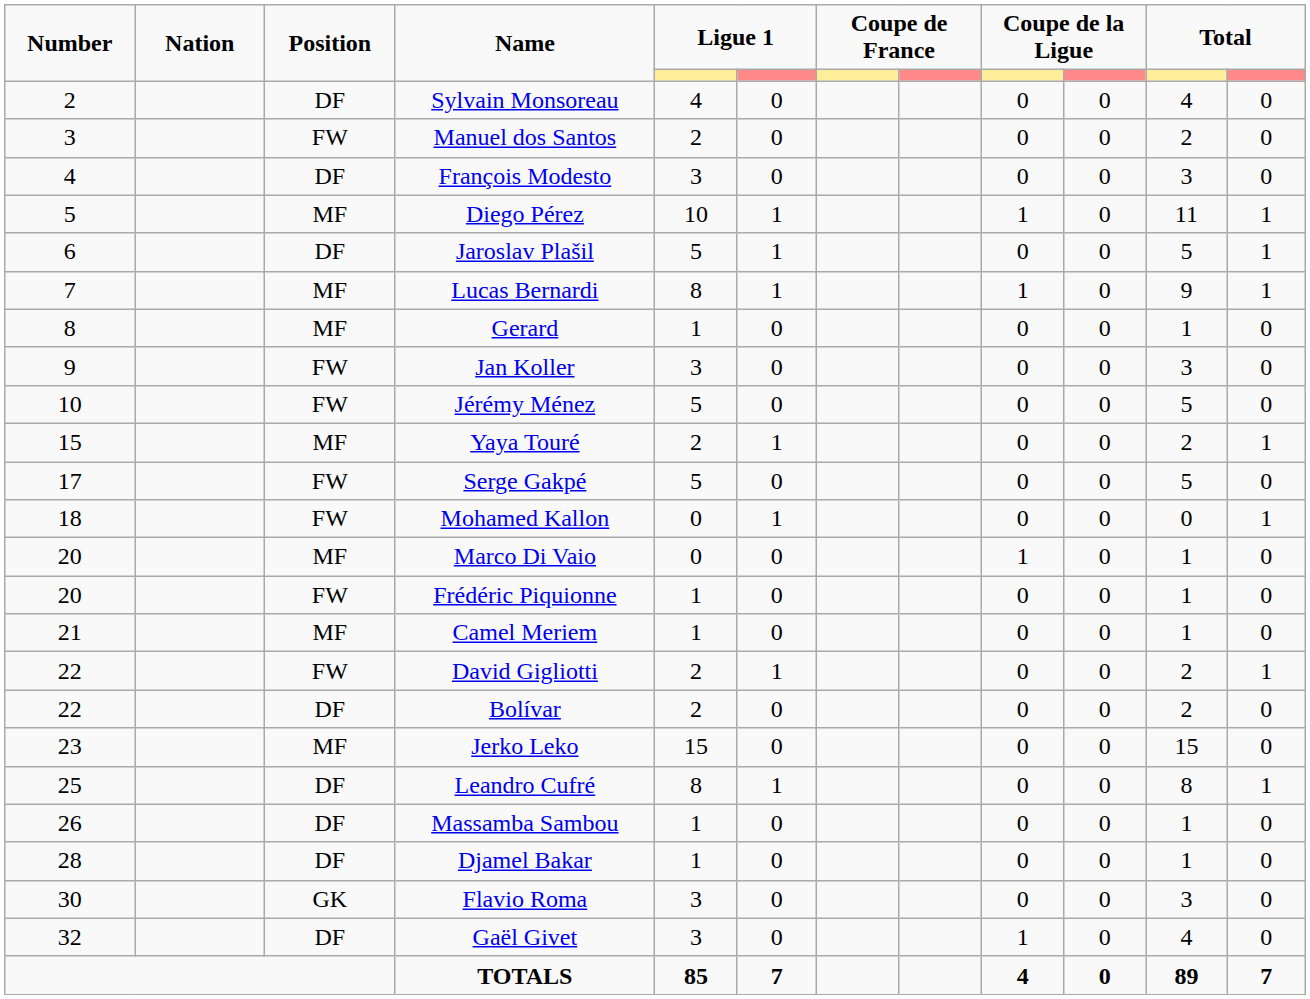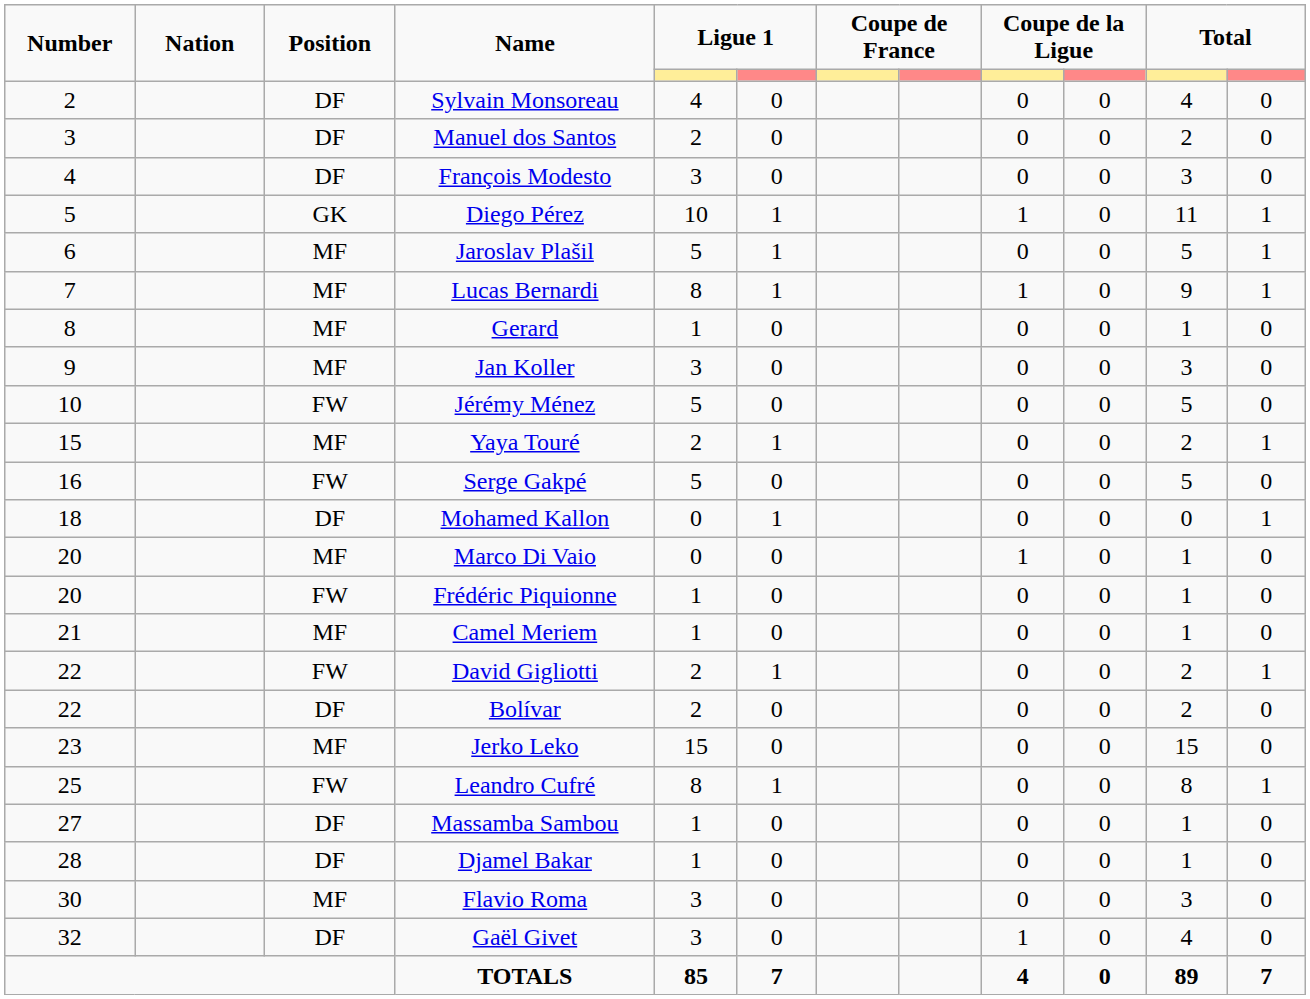 <table class="wikitable" style="font-size: 100%; text-align: center;">
 <tr>
 <td rowspan="2" width="10%" align="center"><strong>Number</strong></td>
 <td rowspan="2" width="10%" align="center"><strong>Nation</strong></td>
 <td rowspan="2" width="10%" align="center"><strong>Position</strong></td>
 <td rowspan="2" width="20%" align="center"><strong>Name</strong></td>
 <td colspan="2" align="center"><strong>Ligue 1</strong></td>
 <td colspan="2" align="center"><strong>Coupe de France</strong></td>
 <td colspan="2" align="center"><strong>Coupe de la Ligue</strong></td>
 <td colspan="2" align="center"><strong>Total</strong></td>
 </tr>
 <tr>
 <th width=60 style="background: #FFEE99"></th>
 <th width=60 style="background: #FF8888"></th>
 <th width=60 style="background: #FFEE99"></th>
 <th width=60 style="background: #FF8888"></th>
 <th width=60 style="background: #FFEE99"></th>
 <th width=60 style="background: #FF8888"></th>
 <th width=60 style="background: #FFEE99"></th>
 <th width=60 style="background: #FF8888"></th>
 </tr>
 <tr>
 <td>2</td>
 <td></td>
 <td>DF</td>
 <td><a href='#'>Sylvain Monsoreau</a></td>
 <td>4</td>
 <td>0</td>
 <td></td>
 <td></td>
 <td>0</td>
 <td>0</td>
 <td>4</td>
 <td>0</td>
 </tr>
 <tr>
 <td>3</td>
 <td></td>
-<td>FW</td>
+<td>DF</td>
 <td><a href='#'>Manuel dos Santos</a></td>
 <td>2</td>
 <td>0</td>
 <td></td>
 <td></td>
 <td>0</td>
 <td>0</td>
 <td>2</td>
 <td>0</td>
 </tr>
 <tr>
 <td>4</td>
 <td></td>
 <td>DF</td>
 <td><a href='#'>François Modesto</a></td>
 <td>3</td>
 <td>0</td>
 <td></td>
 <td></td>
 <td>0</td>
 <td>0</td>
 <td>3</td>
 <td>0</td>
 </tr>
 <tr>
 <td>5</td>
 <td></td>
-<td>MF</td>
+<td>GK</td>
 <td><a href='#'>Diego Pérez</a></td>
 <td>10</td>
 <td>1</td>
 <td></td>
 <td></td>
 <td>1</td>
 <td>0</td>
 <td>11</td>
 <td>1</td>
 </tr>
 <tr>
 <td>6</td>
 <td></td>
-<td>DF</td>
+<td>MF</td>
 <td><a href='#'>Jaroslav Plašil</a></td>
 <td>5</td>
 <td>1</td>
 <td></td>
 <td></td>
 <td>0</td>
 <td>0</td>
 <td>5</td>
 <td>1</td>
 </tr>
 <tr>
 <td>7</td>
 <td></td>
 <td>MF</td>
 <td><a href='#'>Lucas Bernardi</a></td>
 <td>8</td>
 <td>1</td>
 <td></td>
 <td></td>
 <td>1</td>
 <td>0</td>
 <td>9</td>
 <td>1</td>
 </tr>
 <tr>
 <td>8</td>
 <td></td>
 <td>MF</td>
 <td><a href='#'>Gerard</a></td>
 <td>1</td>
 <td>0</td>
 <td></td>
 <td></td>
 <td>0</td>
 <td>0</td>
 <td>1</td>
 <td>0</td>
 </tr>
 <tr>
 <td>9</td>
 <td></td>
-<td>FW</td>
+<td>MF</td>
 <td><a href='#'>Jan Koller</a></td>
 <td>3</td>
 <td>0</td>
 <td></td>
 <td></td>
 <td>0</td>
 <td>0</td>
 <td>3</td>
 <td>0</td>
 </tr>
 <tr>
 <td>10</td>
 <td></td>
 <td>FW</td>
 <td><a href='#'>Jérémy Ménez</a></td>
 <td>5</td>
 <td>0</td>
 <td></td>
 <td></td>
 <td>0</td>
 <td>0</td>
 <td>5</td>
 <td>0</td>
 </tr>
 <tr>
 <td>15</td>
 <td></td>
 <td>MF</td>
 <td><a href='#'>Yaya Touré</a></td>
 <td>2</td>
 <td>1</td>
 <td></td>
 <td></td>
 <td>0</td>
 <td>0</td>
 <td>2</td>
 <td>1</td>
 </tr>
 <tr>
-<td>17</td>
+<td>16</td>
 <td></td>
 <td>FW</td>
 <td><a href='#'>Serge Gakpé</a></td>
 <td>5</td>
 <td>0</td>
 <td></td>
 <td></td>
 <td>0</td>
 <td>0</td>
 <td>5</td>
 <td>0</td>
 </tr>
 <tr>
 <td>18</td>
 <td></td>
-<td>FW</td>
+<td>DF</td>
 <td><a href='#'>Mohamed Kallon</a></td>
 <td>0</td>
 <td>1</td>
 <td></td>
 <td></td>
 <td>0</td>
 <td>0</td>
 <td>0</td>
 <td>1</td>
 </tr>
 <tr>
 <td>20</td>
 <td></td>
 <td>MF</td>
 <td><a href='#'>Marco Di Vaio</a></td>
 <td>0</td>
 <td>0</td>
 <td></td>
 <td></td>
 <td>1</td>
 <td>0</td>
 <td>1</td>
 <td>0</td>
 </tr>
 <tr>
 <td>20</td>
 <td></td>
 <td>FW</td>
 <td><a href='#'>Frédéric Piquionne</a></td>
 <td>1</td>
 <td>0</td>
 <td></td>
 <td></td>
 <td>0</td>
 <td>0</td>
 <td>1</td>
 <td>0</td>
 </tr>
 <tr>
 <td>21</td>
 <td></td>
 <td>MF</td>
 <td><a href='#'>Camel Meriem</a></td>
 <td>1</td>
 <td>0</td>
 <td></td>
 <td></td>
 <td>0</td>
 <td>0</td>
 <td>1</td>
 <td>0</td>
 </tr>
 <tr>
 <td>22</td>
 <td></td>
 <td>FW</td>
 <td><a href='#'>David Gigliotti</a></td>
 <td>2</td>
 <td>1</td>
 <td></td>
 <td></td>
 <td>0</td>
 <td>0</td>
 <td>2</td>
 <td>1</td>
 </tr>
 <tr>
 <td>22</td>
 <td></td>
 <td>DF</td>
 <td><a href='#'>Bolívar</a></td>
 <td>2</td>
 <td>0</td>
 <td></td>
 <td></td>
 <td>0</td>
 <td>0</td>
 <td>2</td>
 <td>0</td>
 </tr>
 <tr>
 <td>23</td>
 <td></td>
 <td>MF</td>
 <td><a href='#'>Jerko Leko</a></td>
 <td>15</td>
 <td>0</td>
 <td></td>
 <td></td>
 <td>0</td>
 <td>0</td>
 <td>15</td>
 <td>0</td>
 </tr>
 <tr>
 <td>25</td>
 <td></td>
-<td>DF</td>
+<td>FW</td>
 <td><a href='#'>Leandro Cufré</a></td>
 <td>8</td>
 <td>1</td>
 <td></td>
 <td></td>
 <td>0</td>
 <td>0</td>
 <td>8</td>
 <td>1</td>
 </tr>
 <tr>
-<td>26</td>
+<td>27</td>
 <td></td>
 <td>DF</td>
 <td><a href='#'>Massamba Sambou</a></td>
 <td>1</td>
 <td>0</td>
 <td></td>
 <td></td>
 <td>0</td>
 <td>0</td>
 <td>1</td>
 <td>0</td>
 </tr>
 <tr>
 <td>28</td>
 <td></td>
 <td>DF</td>
 <td><a href='#'>Djamel Bakar</a></td>
 <td>1</td>
 <td>0</td>
 <td></td>
 <td></td>
 <td>0</td>
 <td>0</td>
 <td>1</td>
 <td>0</td>
 </tr>
 <tr>
 <td>30</td>
 <td></td>
-<td>GK</td>
+<td>MF</td>
 <td><a href='#'>Flavio Roma</a></td>
 <td>3</td>
 <td>0</td>
 <td></td>
 <td></td>
 <td>0</td>
 <td>0</td>
 <td>3</td>
 <td>0</td>
 </tr>
 <tr>
 <td>32</td>
 <td></td>
 <td>DF</td>
 <td><a href='#'>Gaël Givet</a></td>
 <td>3</td>
 <td>0</td>
 <td></td>
 <td></td>
 <td>1</td>
 <td>0</td>
 <td>4</td>
 <td>0</td>
 </tr>
 <tr>
 <td colspan="3"></td>
 <td><strong>TOTALS</strong></td>
 <td><strong>85</strong></td>
 <td><strong>7</strong></td>
 <td><strong> </strong></td>
 <td><strong> </strong></td>
 <td><strong>4</strong></td>
 <td><strong>0</strong></td>
 <td><strong>89</strong></td>
 <td><strong>7</strong></td>
 </tr>
 </table>
